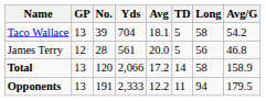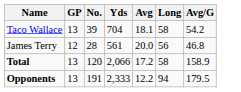 <table class="wikitable" style="white-space:nowrap;">
 <tr>
 <th>Name</th>
 <th>GP</th>
 <th>No.</th>
 <th>Yds</th>
 <th>Avg</th>
-<th>TD</th>
 <th>Long</th>
 <th>Avg/G</th>
 </tr>
 <tr>
 <td><a href='#'>Taco Wallace</a></td>
 <td>13</td>
 <td>39</td>
 <td>704</td>
 <td>18.1</td>
-<td>5</td>
 <td>58</td>
 <td>54.2</td>
 </tr>
 <tr>
 <td>James Terry</td>
 <td>12</td>
 <td>28</td>
 <td>561</td>
 <td>20.0</td>
-<td>5</td>
 <td>56</td>
 <td>46.8</td>
 </tr>
 <tr>
 <td><strong>Total</strong></td>
 <td>13</td>
 <td>120</td>
 <td>2,066</td>
 <td>17.2</td>
-<td>14</td>
 <td>58</td>
 <td>158.9</td>
 </tr>
 <tr>
 <td><strong>Opponents</strong></td>
 <td>13</td>
 <td>191</td>
 <td>2,333</td>
 <td>12.2</td>
-<td>11</td>
 <td>94</td>
 <td>179.5</td>
 </tr>
 </table>
